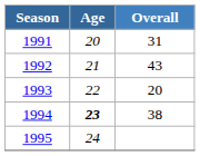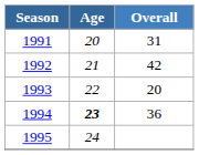 <table class="wikitable" style="font-size:95%; text-align:center; border:grey solid 1px; border-collapse:collapse; background:#ffffff;">
 <tr>
 <th style="background-color:#369; color:white; width:60px;"> Season </th>
 <th style="background-color:#369; color:white; width:40px;"> Age </th>
 <th style="background-color:#4180be; color:white; width:75px;">Overall</th>
 </tr>
 <tr>
 <td><a href='#'>1991</a></td>
 <td><em>20</em></td>
 <td>31</td>
 </tr>
 <tr>
 <td><a href='#'>1992</a></td>
 <td><em>21</em></td>
-<td>43</td>
+<td>42</td>
 </tr>
 <tr>
 <td><a href='#'>1993</a></td>
 <td><em>22</em></td>
 <td>20</td>
 </tr>
 <tr>
 <td><a href='#'>1994</a></td>
 <td><strong><em>23</em></strong></td>
-<td>38</td>
+<td>36</td>
 </tr>
 <tr>
 <td><a href='#'>1995</a></td>
 <td><em>24</em></td>
 <td></td>
 </tr>
 <tr>
 </tr>
 </table>
